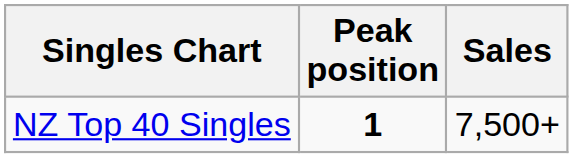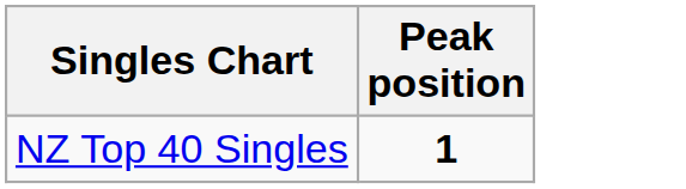 <table class="wikitable">
 <tr>
 <th align="left">Singles Chart</th>
 <th align="left">Peak<br>position</th>
-<th align="left">Sales</th>
 </tr>
 <tr>
 <td align="left"><a href='#'>NZ Top 40 Singles</a></td>
 <td align="center"><strong>1</strong></td>
-<td align="center">7,500+</td>
 </tr>
 </table>
